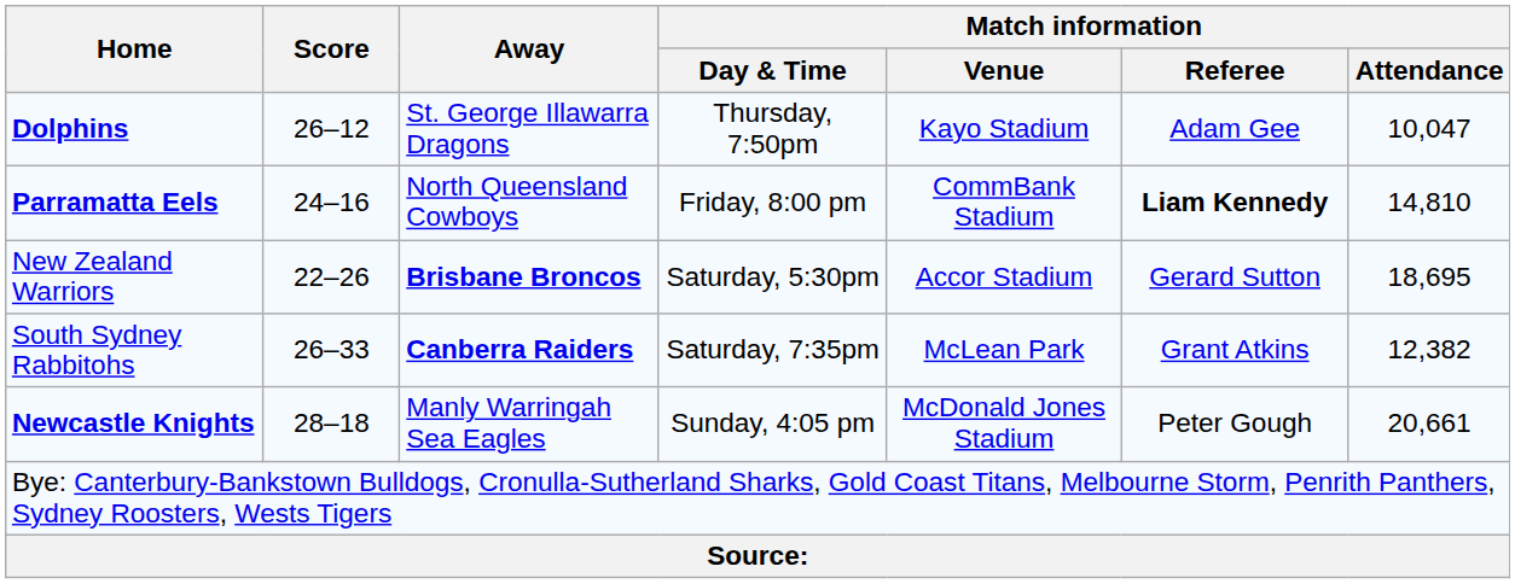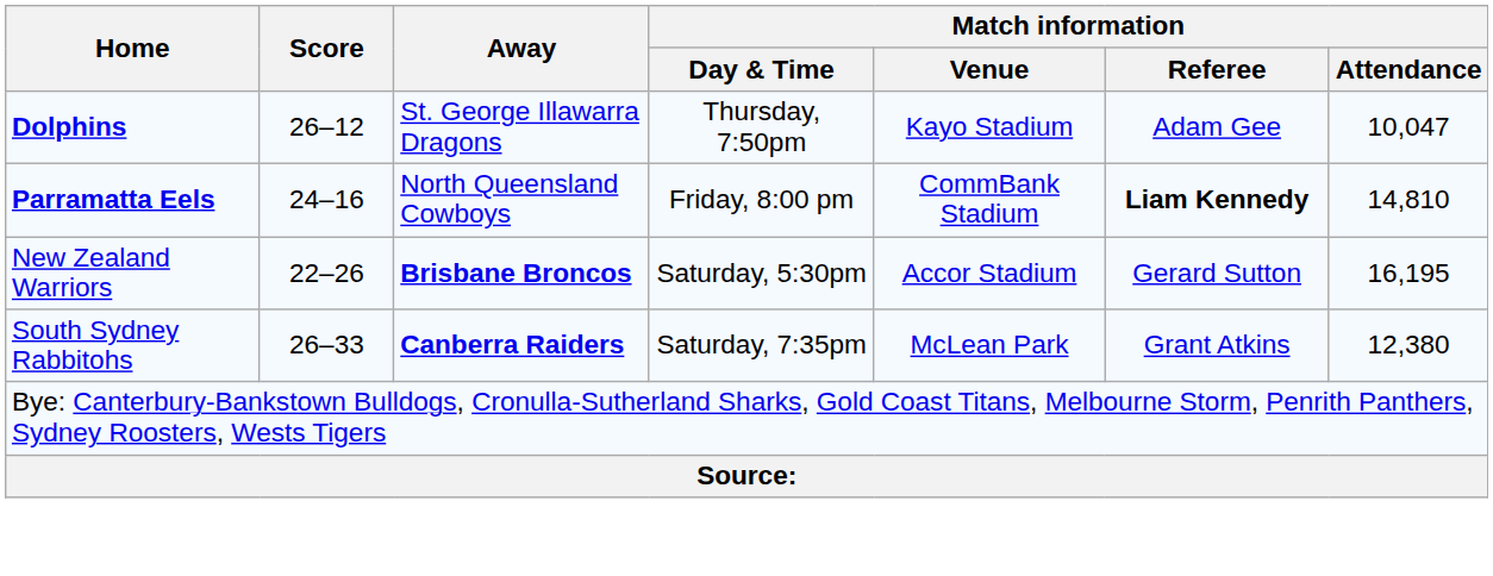 <table class="wikitable" style="border-collapse:collapse; text-align:center; width:100%;">
 <tr style="text-align:center; background:#f5faff;"  style="background:#c1d8ff;">
 <th rowspan="2" style="width:19%;">Home</th>
 <th rowspan="2" style="width:10%;">Score</th>
 <th rowspan="2" style="width:19%;">Away</th>
 <th colspan="4">Match information</th>
 </tr>
 <tr style="text-align:center; background:#f5faff;"  style="background:#efefef;">
 <th width="17%">Day & Time</th>
 <th width="17%">Venue</th>
 <th width="17%">Referee</th>
 <th width="5%">Attendance</th>
 </tr>
 <tr style="text-align:center; background:#f5faff;">
 <td align="left"><strong> <a href='#'>Dolphins</a></strong></td>
 <td>26–12</td>
 <td align="left"> <a href='#'>St. George Illawarra Dragons</a></td>
 <td>Thursday, 7:50pm</td>
 <td><a href='#'>Kayo Stadium</a></td>
 <td><a href='#'>Adam Gee</a></td>
 <td>10,047</td>
 </tr>
 <tr style="text-align:center; background:#f5faff;">
 <td align="left"><strong> <a href='#'>Parramatta Eels</a></strong></td>
 <td>24–16</td>
 <td align="left"> <a href='#'>North Queensland Cowboys</a></td>
 <td>Friday, 8:00 pm</td>
 <td><a href='#'>CommBank Stadium</a></td>
 <td><strong>Liam Kennedy</strong></td>
 <td>14,810</td>
 </tr>
 <tr style="text-align:center; background:#f5faff;">
 <td align="left"> <a href='#'>New Zealand Warriors</a></td>
 <td>22–26</td>
 <td align="left"><strong> <a href='#'>Brisbane Broncos</a></strong></td>
 <td>Saturday, 5:30pm</td>
 <td><a href='#'>Accor Stadium</a></td>
 <td><a href='#'>Gerard Sutton</a></td>
-<td>18,695</td>
+<td>16,195</td>
 </tr>
 <tr style="text-align:center; background:#f5faff;">
 <td align="left"> <a href='#'>South Sydney Rabbitohs</a></td>
 <td>26–33</td>
 <td align="left"><strong> <a href='#'>Canberra Raiders</a></strong></td>
 <td>Saturday, 7:35pm</td>
 <td><a href='#'>McLean Park</a></td>
 <td><a href='#'>Grant Atkins</a></td>
-<td>12,382</td>
-</tr>
-<tr style="text-align:center; background:#f5faff;">
-<td align="left"><strong> <a href='#'>Newcastle Knights</a></strong></td>
-<td>28–18</td>
-<td align="left"> <a href='#'>Manly Warringah Sea Eagles</a></td>
-<td>Sunday, 4:05 pm</td>
-<td><a href='#'>McDonald Jones Stadium</a></td>
-<td>Peter Gough</td>
-<td>20,661</td>
+<td>12,380</td>
 </tr>
 <tr style="text-align:center; background:#f5faff;">
 <td colspan="7" align="left">Bye:  <a href='#'>Canterbury-Bankstown Bulldogs</a>,  <a href='#'>Cronulla-Sutherland Sharks</a>,  <a href='#'>Gold Coast Titans</a>,  <a href='#'>Melbourne Storm</a>,  <a href='#'>Penrith Panthers</a>,  <a href='#'>Sydney Roosters</a>,  <a href='#'>Wests Tigers</a></td>
 </tr>
 <tr style="text-align:center; background:#f5faff;">
 <th colspan="7" align="left">Source:</th>
 </tr>
 </table>
